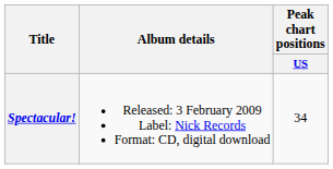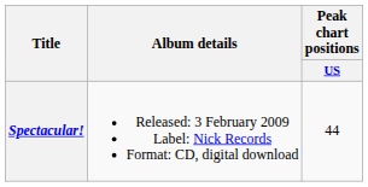 <table class="wikitable plainrowheaders" style="text-align:center;">
 <tr>
 <th scope="col" rowspan="2">Title</th>
 <th scope="col" rowspan="2">Album details</th>
 <th scope="col">Peak chart positions</th>
 </tr>
 <tr>
 <th scope="col" style="width:2.5em;font-size:90%;"><a href='#'>US</a><br></th>
 </tr>
 <tr>
 <th scope="row"><em><a href='#'>Spectacular!</a></em></th>
 <td><br><ul><li>Released: 3 February 2009</li><li>Label: <a href='#'>Nick Records</a></li><li>Format: CD, digital download</li></ul></td>
-<td>34</td>
+<td>44</td>
 </tr>
 </table>
